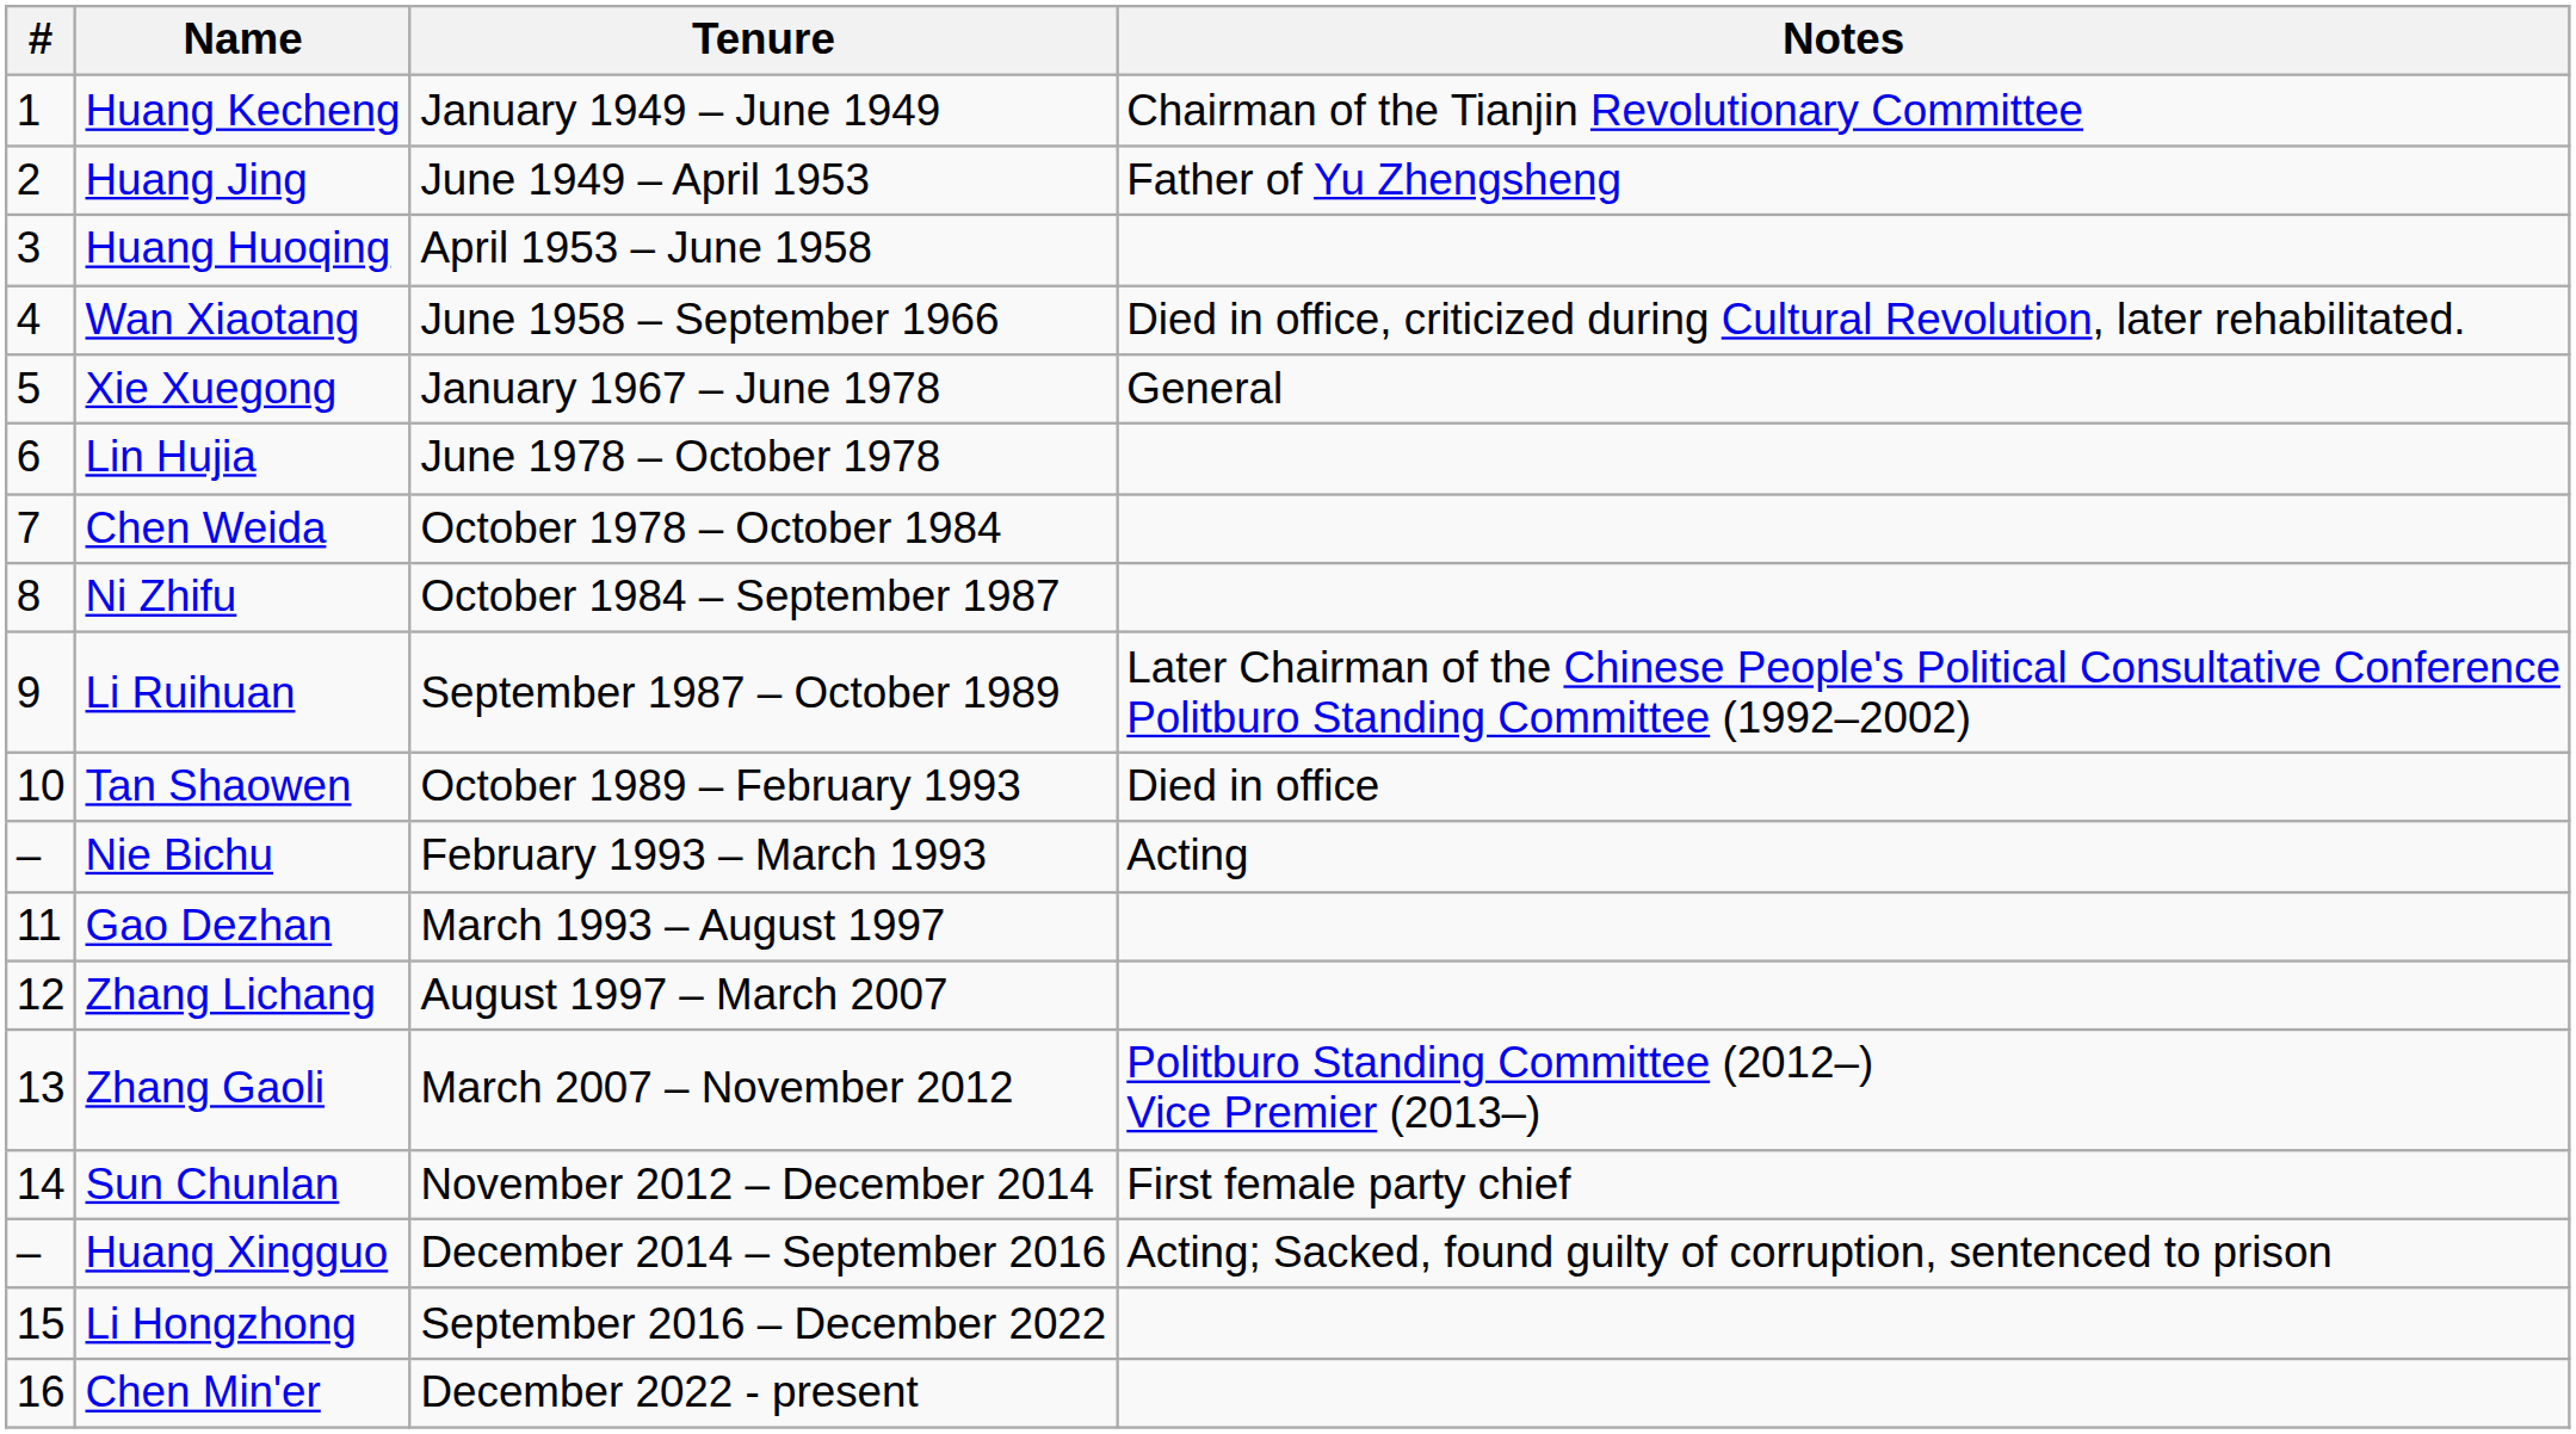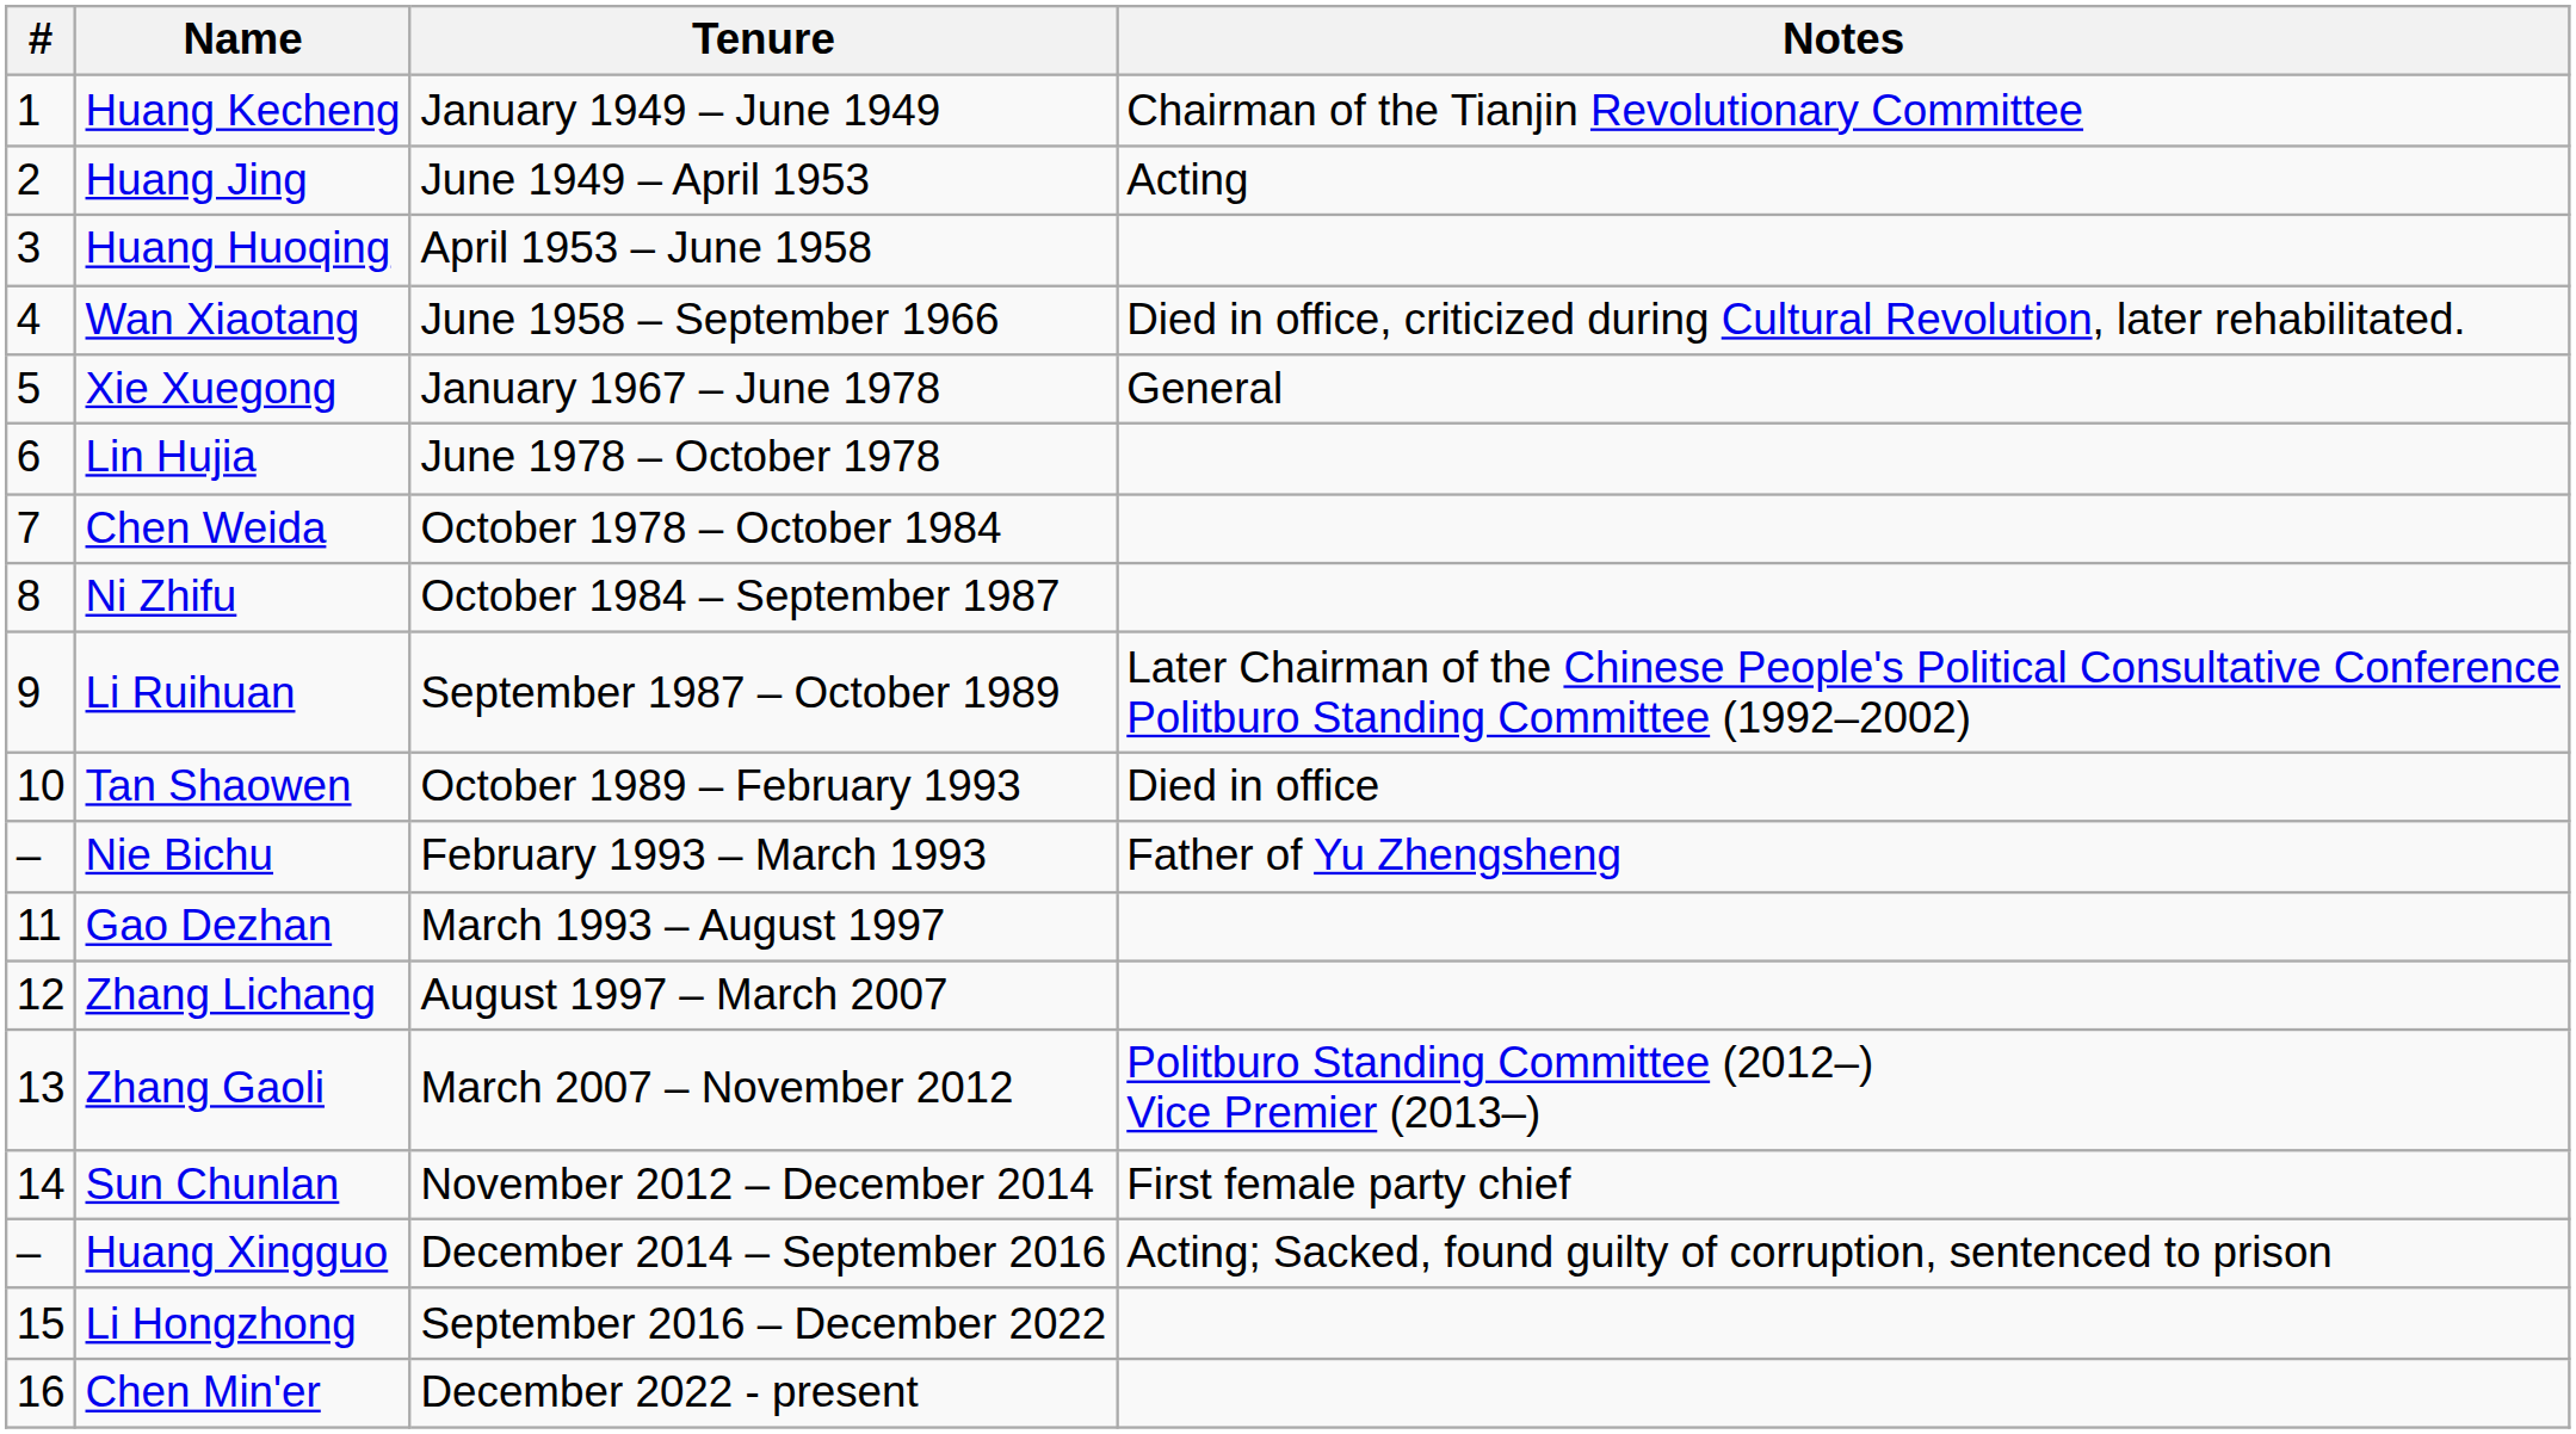 <table class="wikitable">
 <tr>
 <th>#</th>
 <th>Name</th>
 <th>Tenure</th>
 <th>Notes</th>
 </tr>
 <tr>
 <td>1</td>
 <td><a href='#'>Huang Kecheng</a></td>
 <td>January 1949 – June 1949</td>
 <td>Chairman of the Tianjin <a href='#'>Revolutionary Committee</a></td>
 </tr>
 <tr>
 <td>2</td>
 <td><a href='#'>Huang Jing</a></td>
 <td>June 1949 – April 1953</td>
-<td>Father of <a href='#'>Yu Zhengsheng</a></td>
+<td>Acting</td>
 </tr>
 <tr>
 <td>3</td>
 <td><a href='#'>Huang Huoqing</a></td>
 <td>April 1953 – June 1958</td>
 <td></td>
 </tr>
 <tr>
 <td>4</td>
 <td><a href='#'>Wan Xiaotang</a></td>
 <td>June 1958 – September 1966</td>
 <td>Died in office, criticized during <a href='#'>Cultural Revolution</a>, later rehabilitated.</td>
 </tr>
 <tr>
 <td>5</td>
 <td><a href='#'>Xie Xuegong</a></td>
 <td>January 1967 – June 1978</td>
 <td>General</td>
 </tr>
 <tr>
 <td>6</td>
 <td><a href='#'>Lin Hujia</a></td>
 <td>June 1978 – October 1978</td>
 <td></td>
 </tr>
 <tr>
 <td>7</td>
 <td><a href='#'>Chen Weida</a></td>
 <td>October 1978 – October 1984</td>
 <td></td>
 </tr>
 <tr>
 <td>8</td>
 <td><a href='#'>Ni Zhifu</a></td>
 <td>October 1984 – September 1987</td>
 <td></td>
 </tr>
 <tr>
 <td>9</td>
 <td><a href='#'>Li Ruihuan</a></td>
 <td>September 1987 – October 1989</td>
 <td>Later Chairman of the <a href='#'>Chinese People's Political Consultative Conference</a><br><a href='#'>Politburo Standing Committee</a> (1992–2002)</td>
 </tr>
 <tr>
 <td>10</td>
 <td><a href='#'>Tan Shaowen</a></td>
 <td>October 1989 – February 1993</td>
 <td>Died in office</td>
 </tr>
 <tr>
 <td>–</td>
 <td><a href='#'>Nie Bichu</a></td>
 <td>February 1993 – March 1993</td>
-<td>Acting</td>
+<td>Father of <a href='#'>Yu Zhengsheng</a></td>
 </tr>
 <tr>
 <td>11</td>
 <td><a href='#'>Gao Dezhan</a></td>
 <td>March 1993 – August 1997</td>
 <td></td>
 </tr>
 <tr>
 <td>12</td>
 <td><a href='#'>Zhang Lichang</a></td>
 <td>August 1997 – March 2007</td>
 <td></td>
 </tr>
 <tr>
 <td>13</td>
 <td><a href='#'>Zhang Gaoli</a></td>
 <td>March 2007 – November 2012</td>
 <td><a href='#'>Politburo Standing Committee</a> (2012–)<br><a href='#'>Vice Premier</a> (2013–)</td>
 </tr>
 <tr>
 <td>14</td>
 <td><a href='#'>Sun Chunlan</a></td>
 <td>November 2012 – December 2014</td>
 <td>First female party chief</td>
 </tr>
 <tr>
 <td>–</td>
 <td><a href='#'>Huang Xingguo</a></td>
 <td>December 2014 – September 2016</td>
 <td>Acting; Sacked, found guilty of corruption, sentenced to prison</td>
 </tr>
 <tr>
 <td>15</td>
 <td><a href='#'>Li Hongzhong</a></td>
 <td>September 2016 – December 2022</td>
 <td></td>
 </tr>
 <tr>
 <td>16</td>
 <td><a href='#'>Chen Min'er</a></td>
 <td>December 2022 - present</td>
 <td></td>
 </tr>
 </table>
